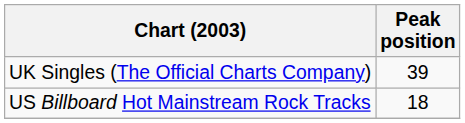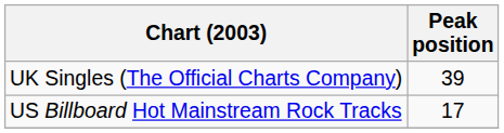 <table class="wikitable">
 <tr>
 <th>Chart (2003)</th>
 <th>Peak<br>position</th>
 </tr>
 <tr>
 <td>UK Singles (<a href='#'>The Official Charts Company</a>)</td>
 <td style="text-align:center;">39</td>
 </tr>
 <tr>
 <td>US <em>Billboard</em> <a href='#'>Hot Mainstream Rock Tracks</a></td>
-<td align="center">18</td>
+<td align="center">17</td>
 </tr>
 <tr>
 </tr>
 </table>
